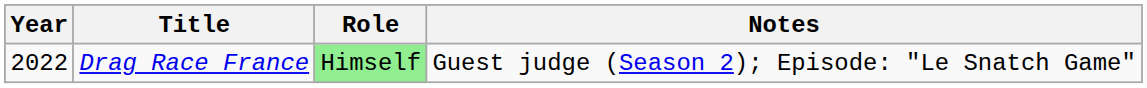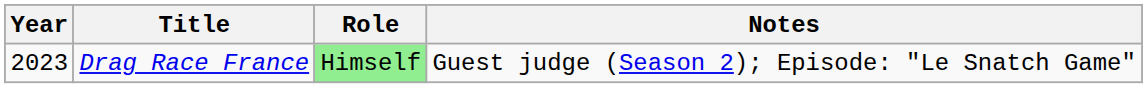 <table class="wikitable">
 <tr>
 <th>Year</th>
 <th>Title</th>
 <th>Role</th>
 <th>Notes</th>
 </tr>
 <tr>
-<td>2022</td>
+<td>2023</td>
 <td><em><a href='#'>Drag Race France</a></em></td>
 <td style="background: lightgreen;">Himself</td>
 <td>Guest judge (<a href='#'>Season 2</a>); Episode: "Le Snatch Game"</td>
 </tr>
 </table>
